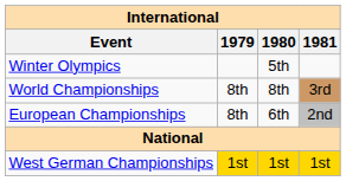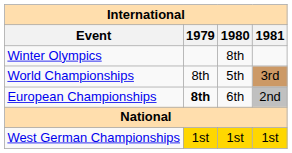 <table class="wikitable" style="text-align:center">
 <tr>
 <th style="background-color: #ffdead; " colspan=4 align=center>International</th>
 </tr>
 <tr>
 <th>Event</th>
 <th>1979</th>
 <th>1980</th>
 <th>1981</th>
 </tr>
 <tr>
 <td align=left><a href='#'>Winter Olympics</a></td>
 <td></td>
-<td>5th</td>
+<td>8th</td>
 <td></td>
 </tr>
 <tr>
 <td align=left><a href='#'>World Championships</a></td>
 <td>8th</td>
-<td>8th</td>
+<td>5th</td>
 <td bgcolor=cc9966>3rd</td>
 </tr>
 <tr>
 <td align=left><a href='#'>European Championships</a></td>
-<td>8th</td>
+<td><strong>8th</strong></td>
 <td>6th</td>
 <td bgcolor=silver>2nd</td>
 </tr>
 <tr>
 <th style="background-color: #ffdead; " colspan=4 align=center>National</th>
 </tr>
 <tr>
 <td align=left><a href='#'>West German Championships</a></td>
 <td bgcolor=gold>1st</td>
 <td bgcolor=gold>1st</td>
 <td bgcolor=gold>1st</td>
 </tr>
 </table>
